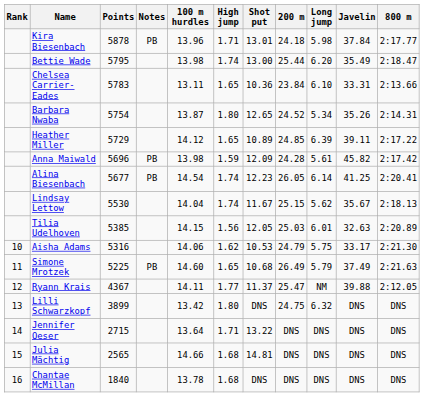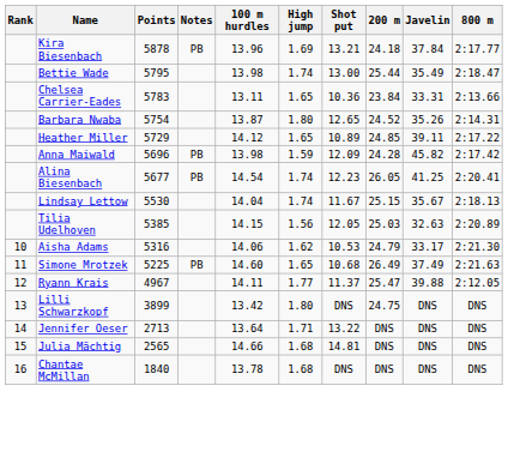 <table class="wikitable sortable" style="text-align:center">
 <tr>
 <th>Rank</th>
 <th>Name</th>
 <th>Points</th>
 <th>Notes</th>
 <th>100 m hurdles</th>
 <th>High jump</th>
 <th>Shot put</th>
 <th>200 m</th>
-<th>Long jump</th>
 <th>Javelin</th>
 <th>800 m</th>
 </tr>
 <tr>
 <td></td>
 <td align="left"> <a href='#'>Kira Biesenbach</a></td>
 <td>5878</td>
 <td>PB</td>
 <td>13.96</td>
-<td>1.71</td>
-<td>13.01</td>
+<td>1.69</td>
+<td>13.21</td>
 <td>24.18</td>
-<td>5.98</td>
 <td>37.84</td>
 <td>2:17.77</td>
 </tr>
 <tr>
 <td></td>
 <td align="left"> <a href='#'>Bettie Wade</a></td>
 <td>5795</td>
 <td></td>
 <td>13.98</td>
 <td>1.74</td>
 <td>13.00</td>
 <td>25.44</td>
-<td>6.20</td>
 <td>35.49</td>
 <td>2:18.47</td>
 </tr>
 <tr>
 <td></td>
 <td align="left"> <a href='#'>Chelsea Carrier-Eades</a></td>
 <td>5783</td>
 <td></td>
 <td>13.11 </td>
 <td>1.65</td>
 <td>10.36</td>
 <td>23.84 </td>
-<td>6.10</td>
 <td>33.31</td>
 <td>2:13.66</td>
 </tr>
 <tr>
 <td></td>
 <td align="left"> <a href='#'>Barbara Nwaba</a></td>
 <td>5754</td>
 <td></td>
 <td>13.87</td>
 <td>1.80</td>
 <td>12.65</td>
 <td>24.52</td>
-<td>5.34</td>
 <td>35.26</td>
 <td>2:14.31</td>
 </tr>
 <tr>
 <td></td>
 <td align="left"> <a href='#'>Heather Miller</a></td>
 <td>5729</td>
 <td></td>
 <td>14.12</td>
 <td>1.65</td>
 <td>10.89</td>
 <td>24.85</td>
-<td>6.39</td>
 <td>39.11</td>
 <td>2:17.22</td>
 </tr>
 <tr>
 <td></td>
 <td align="left"> <a href='#'>Anna Maiwald</a></td>
 <td>5696</td>
 <td>PB</td>
 <td>13.98</td>
 <td>1.59</td>
 <td>12.09</td>
 <td>24.28</td>
-<td>5.61</td>
 <td>45.82</td>
 <td>2:17.42</td>
 </tr>
 <tr>
 <td></td>
 <td align="left"> <a href='#'>Alina Biesenbach</a></td>
 <td>5677</td>
 <td>PB</td>
 <td>14.54</td>
 <td>1.74</td>
 <td>12.23</td>
 <td>26.05</td>
-<td>6.14</td>
 <td>41.25</td>
 <td>2:20.41</td>
 </tr>
 <tr>
 <td></td>
 <td align="left"> <a href='#'>Lindsay Lettow</a></td>
 <td>5530</td>
 <td></td>
 <td>14.04</td>
 <td>1.74</td>
 <td>11.67</td>
 <td>25.15</td>
-<td>5.62</td>
 <td>35.67</td>
 <td>2:18.13</td>
 </tr>
 <tr>
 <td></td>
 <td align="left"> <a href='#'>Tilia Udelhoven</a></td>
 <td>5385</td>
 <td></td>
 <td>14.15</td>
 <td>1.56</td>
 <td>12.05</td>
 <td>25.03</td>
-<td>6.01</td>
 <td>32.63</td>
 <td>2:20.89</td>
 </tr>
 <tr>
 <td>10</td>
 <td align="left"> <a href='#'>Aisha Adams</a></td>
 <td>5316</td>
 <td></td>
 <td>14.06</td>
 <td>1.62</td>
 <td>10.53</td>
 <td>24.79</td>
-<td>5.75</td>
 <td>33.17</td>
 <td>2:21.30</td>
 </tr>
 <tr>
 <td>11</td>
 <td align="left"> <a href='#'>Simone Mrotzek</a></td>
 <td>5225</td>
 <td>PB</td>
 <td>14.60</td>
 <td>1.65</td>
 <td>10.68</td>
 <td>26.49</td>
-<td>5.79</td>
 <td>37.49</td>
 <td>2:21.63</td>
 </tr>
 <tr>
 <td>12</td>
 <td align="left"> <a href='#'>Ryann Krais</a></td>
-<td>4367</td>
+<td>4967</td>
 <td></td>
 <td>14.11</td>
 <td>1.77</td>
 <td>11.37</td>
 <td>25.47</td>
-<td>NM</td>
 <td>39.88</td>
 <td>2:12.05</td>
 </tr>
 <tr>
 <td>13</td>
 <td align="left"> <a href='#'>Lilli Schwarzkopf</a></td>
 <td>3899</td>
 <td></td>
 <td>13.42</td>
 <td>1.80</td>
 <td>DNS</td>
 <td>24.75</td>
-<td>6.32</td>
 <td>DNS</td>
 <td>DNS</td>
 </tr>
 <tr>
 <td>14</td>
 <td align="left"> <a href='#'>Jennifer Oeser</a></td>
-<td>2715</td>
+<td>2713</td>
 <td></td>
 <td>13.64</td>
 <td>1.71</td>
 <td>13.22</td>
-<td>DNS</td>
 <td>DNS</td>
 <td>DNS</td>
 <td>DNS</td>
 </tr>
 <tr>
 <td>15</td>
 <td align="left"> <a href='#'>Julia Mächtig</a></td>
 <td>2565</td>
 <td></td>
 <td>14.66</td>
 <td>1.68</td>
 <td>14.81 </td>
 <td>DNS</td>
 <td>DNS</td>
 <td>DNS</td>
-<td>DNS</td>
 </tr>
 <tr>
 <td>16</td>
 <td align="left"> <a href='#'>Chantae McMillan</a></td>
 <td>1840</td>
 <td></td>
 <td>13.78</td>
 <td>1.68</td>
 <td>DNS</td>
 <td>DNS</td>
 <td>DNS</td>
 <td>DNS</td>
-<td>DNS</td>
 </tr>
 </table>
